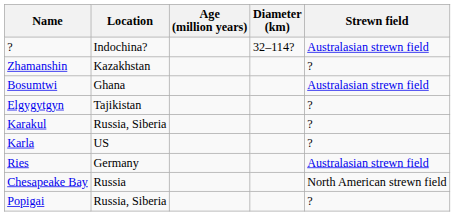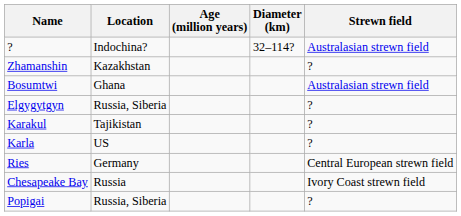 <table class="wikitable sortable">
 <tr>
 <th>Name</th>
 <th>Location</th>
 <th>Age<br>(million years)</th>
 <th>Diameter<br>(km)</th>
 <th>Strewn field</th>
 </tr>
 <tr>
 <td>?</td>
 <td>Indochina?</td>
 <td></td>
 <td>32–114?</td>
 <td><a href='#'>Australasian strewn field</a></td>
 </tr>
 <tr>
 <td><a href='#'>Zhamanshin</a></td>
 <td>Kazakhstan</td>
 <td></td>
 <td></td>
 <td>?</td>
 </tr>
 <tr>
 <td><a href='#'>Bosumtwi</a></td>
 <td>Ghana</td>
 <td></td>
 <td></td>
 <td><a href='#'>Australasian strewn field</a></td>
 </tr>
 <tr>
 <td><a href='#'>Elgygytgyn</a></td>
-<td>Tajikistan</td>
+<td>Russia, Siberia</td>
 <td></td>
 <td></td>
 <td>?</td>
 </tr>
 <tr>
 <td><a href='#'>Karakul</a></td>
-<td>Russia, Siberia</td>
+<td>Tajikistan</td>
 <td></td>
 <td></td>
 <td>?</td>
 </tr>
 <tr>
 <td><a href='#'>Karla</a></td>
 <td>US</td>
 <td></td>
 <td></td>
 <td>?</td>
 </tr>
 <tr>
 <td><a href='#'>Ries</a></td>
 <td>Germany</td>
 <td></td>
 <td></td>
-<td><a href='#'>Australasian strewn field</a></td>
+<td>Central European strewn field</td>
 </tr>
 <tr>
 <td><a href='#'>Chesapeake Bay</a></td>
 <td>Russia</td>
 <td></td>
 <td></td>
-<td>North American strewn field</td>
+<td>Ivory Coast strewn field</td>
 </tr>
 <tr>
 <td><a href='#'>Popigai</a></td>
 <td>Russia, Siberia</td>
 <td></td>
 <td></td>
 <td>?</td>
 </tr>
 </table>
